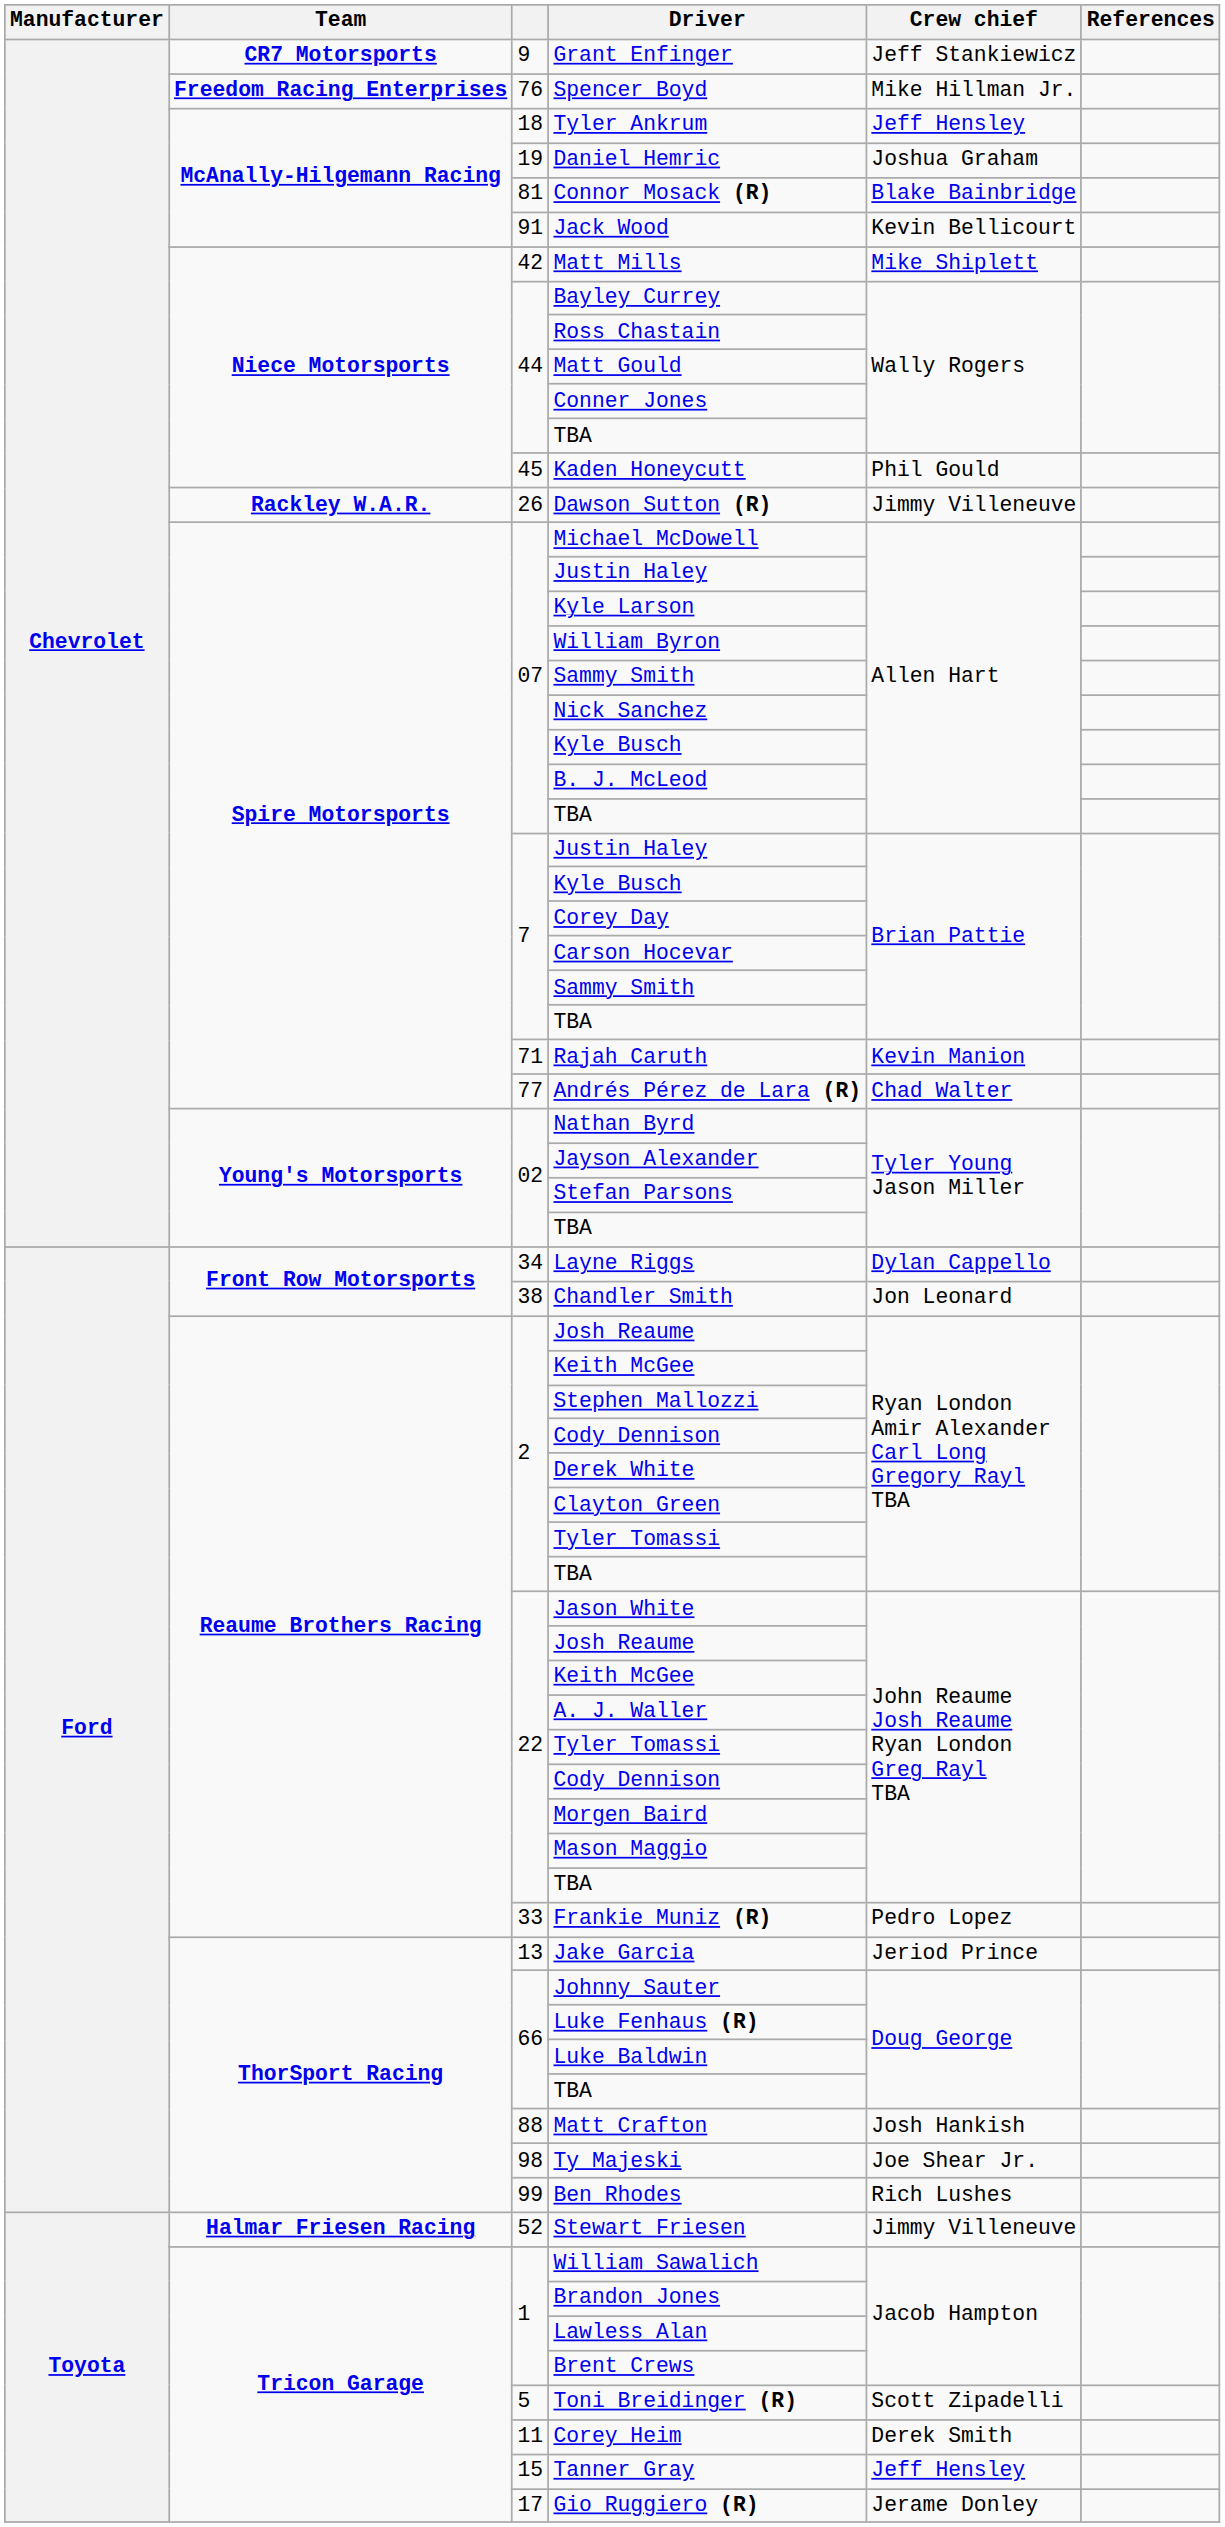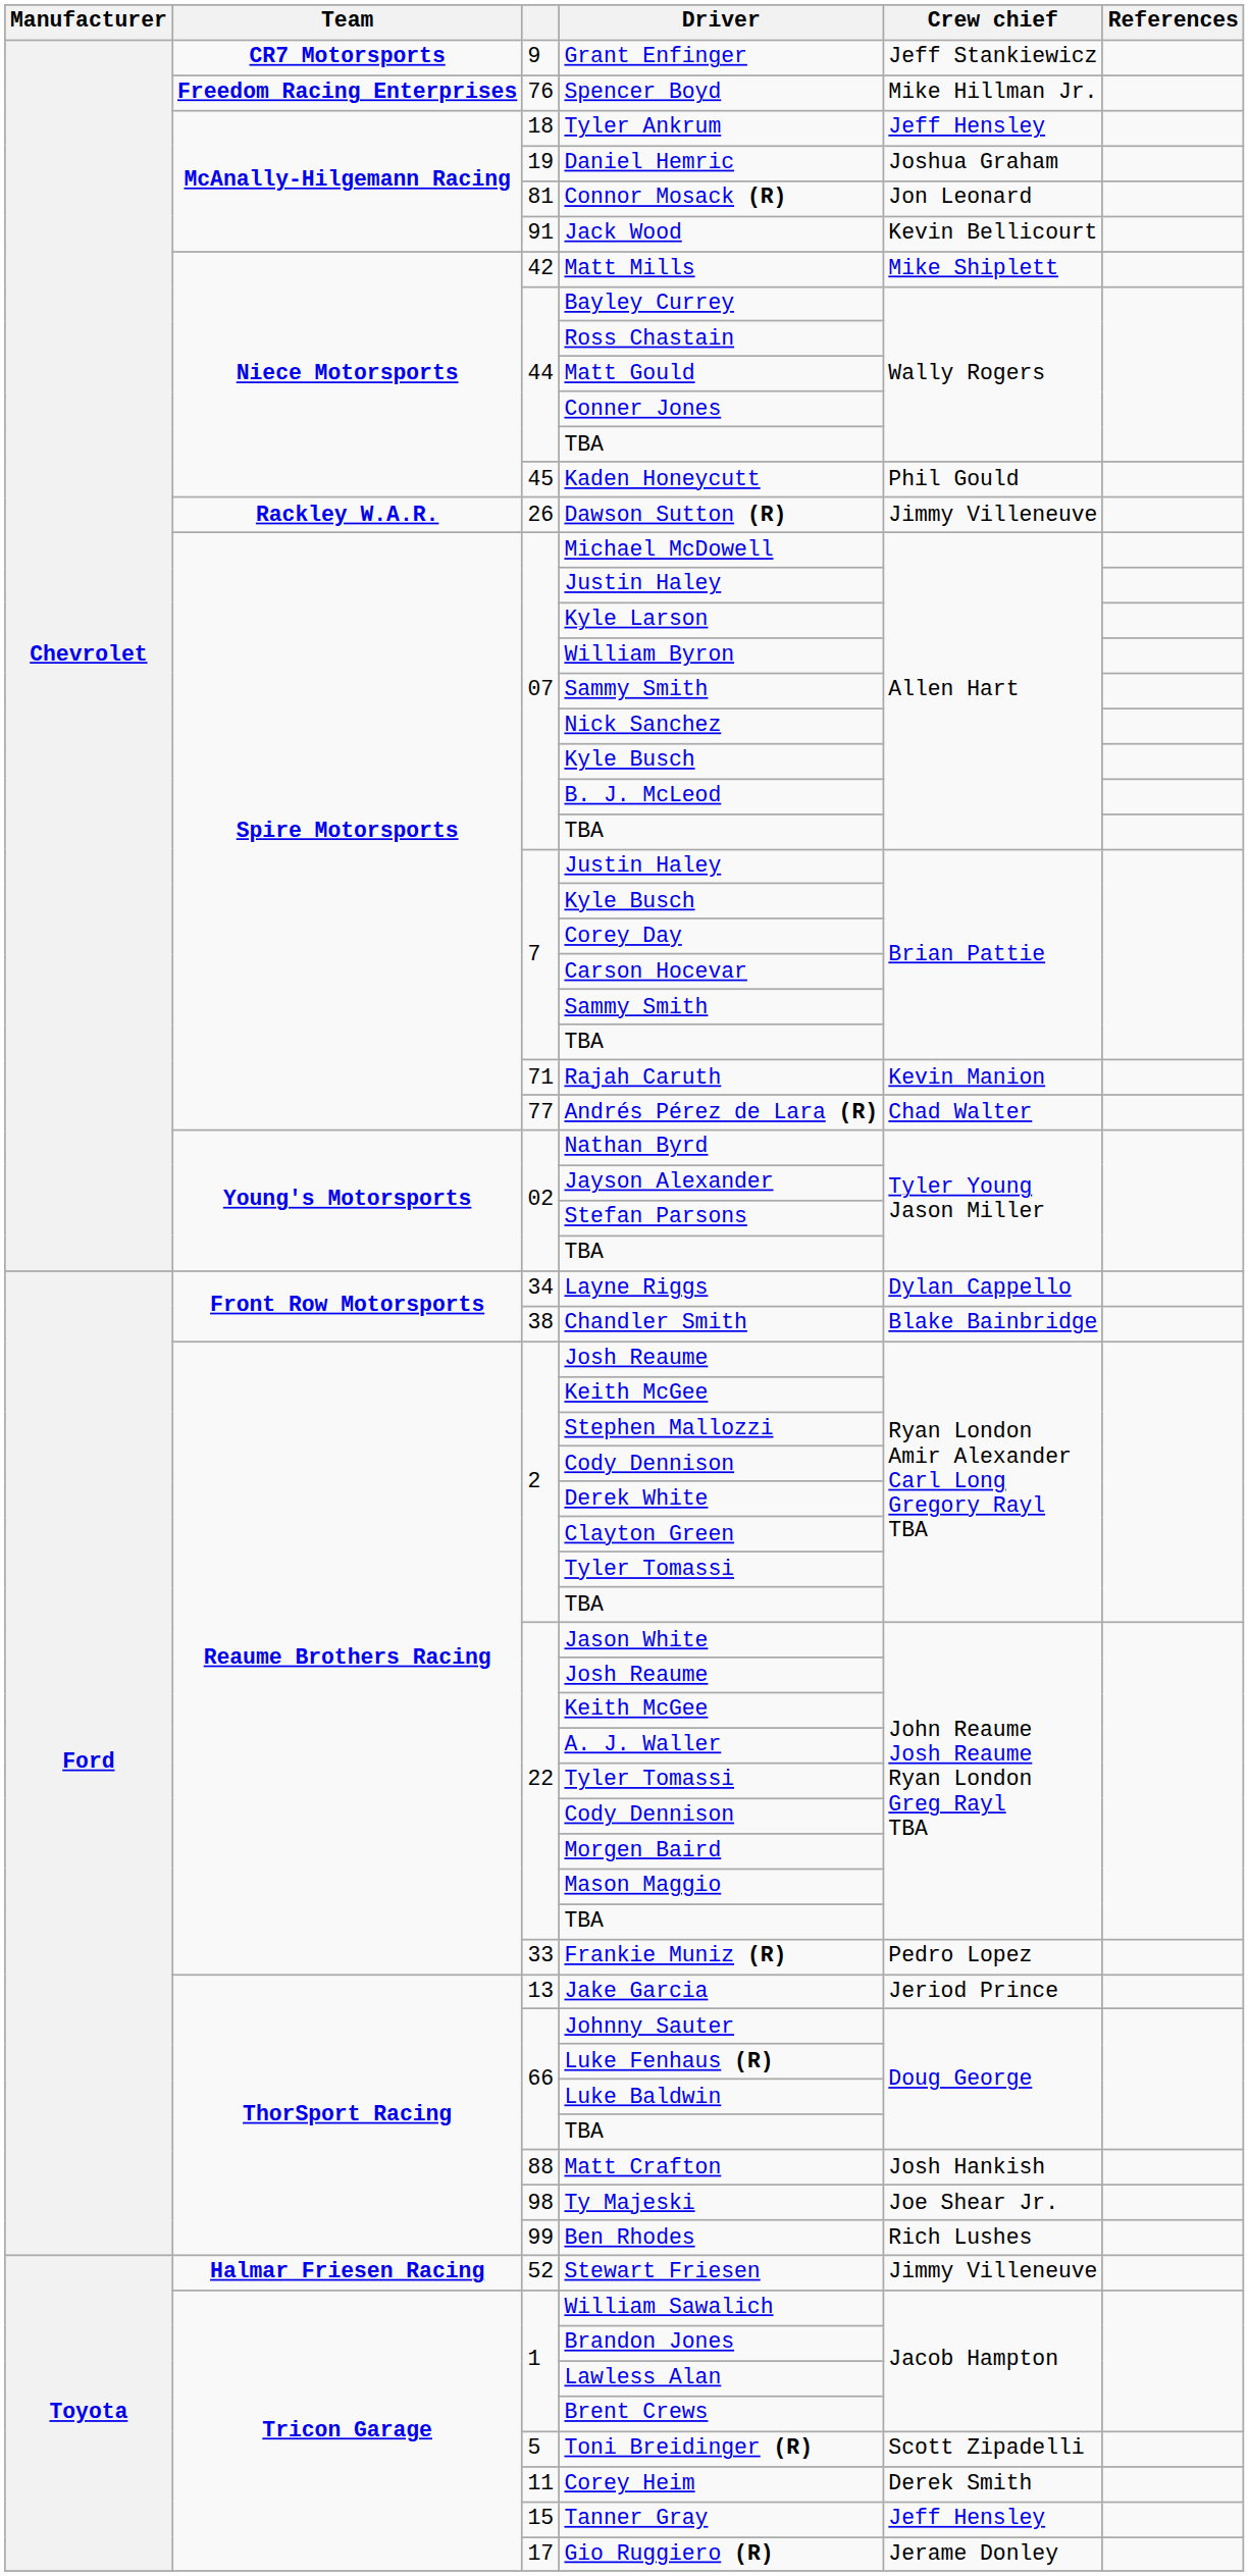 <table class="wikitable" style="font-size: 95%;">
 <tr>
 <th>Manufacturer</th>
 <th>Team</th>
 <th></th>
 <th>Driver</th>
 <th>Crew chief</th>
 <th>References</th>
 </tr>
 <tr>
 <th rowspan="35"><a href='#'>Chevrolet</a></th>
 <td style="text-align:center;"><strong><a href='#'>CR7 Motorsports</a></strong></td>
 <td>9</td>
 <td><a href='#'>Grant Enfinger</a></td>
 <td nowrap>Jeff Stankiewicz</td>
 <td></td>
 </tr>
 <tr>
 <td style="text-align:center;"><strong><a href='#'>Freedom Racing Enterprises</a></strong></td>
 <td>76</td>
 <td><a href='#'>Spencer Boyd</a></td>
 <td>Mike Hillman Jr.</td>
 <td></td>
 </tr>
 <tr>
 <td rowspan=4 style="text-align:center;" nowrap><strong><a href='#'>McAnally-Hilgemann Racing</a></strong></td>
 <td>18</td>
 <td><a href='#'>Tyler Ankrum</a></td>
 <td><a href='#'>Jeff Hensley</a></td>
 <td></td>
 </tr>
 <tr>
 <td>19</td>
 <td><a href='#'>Daniel Hemric</a></td>
 <td>Joshua Graham</td>
 <td></td>
 </tr>
 <tr>
 <td>81</td>
 <td><a href='#'>Connor Mosack</a> <strong>(R)</strong></td>
-<td><a href='#'>Blake Bainbridge</a></td>
+<td>Jon Leonard</td>
 <td></td>
 </tr>
 <tr>
 <td>91</td>
 <td><a href='#'>Jack Wood</a></td>
 <td>Kevin Bellicourt</td>
 <td></td>
 </tr>
 <tr>
 <td rowspan="7" style="text-align:center;"><strong><a href='#'>Niece Motorsports</a></strong></td>
 <td>42</td>
 <td><a href='#'>Matt Mills</a></td>
 <td><a href='#'>Mike Shiplett</a></td>
 <td></td>
 </tr>
 <tr>
 <td rowspan="5">44</td>
 <td><a href='#'>Bayley Currey</a> <small></small></td>
 <td rowspan="5">Wally Rogers</td>
 <td rowspan="5"></td>
 </tr>
 <tr>
 <td><a href='#'>Ross Chastain</a> <small></small></td>
 </tr>
 <tr>
 <td><a href='#'>Matt Gould</a> <small></small></td>
 </tr>
 <tr>
 <td><a href='#'>Conner Jones</a> <small></small></td>
 </tr>
 <tr>
 <td>TBA <small></small></td>
 </tr>
 <tr>
 <td>45</td>
 <td><a href='#'>Kaden Honeycutt</a></td>
 <td>Phil Gould</td>
 <td></td>
 </tr>
 <tr>
 <td style="text-align:center;"><strong><a href='#'>Rackley W.A.R.</a></strong></td>
 <td>26</td>
 <td><a href='#'>Dawson Sutton</a> <strong>(R)</strong></td>
 <td nowrap>Jimmy Villeneuve</td>
 <td></td>
 </tr>
 <tr>
 <td rowspan="17" style="text-align:center;"><strong><a href='#'>Spire Motorsports</a></strong></td>
 <td rowspan="9">07</td>
 <td><a href='#'>Michael McDowell</a> <small></small></td>
 <td rowspan="9">Allen Hart</td>
 <td></td>
 </tr>
 <tr>
 <td><a href='#'>Justin Haley</a> <small></small></td>
 <td></td>
 </tr>
 <tr>
 <td><a href='#'>Kyle Larson</a> <small></small></td>
 <td></td>
 </tr>
 <tr>
 <td><a href='#'>William Byron</a> <small></small></td>
 <td></td>
 </tr>
 <tr>
 <td><a href='#'>Sammy Smith</a> <small></small></td>
 <td></td>
 </tr>
 <tr>
 <td><a href='#'>Nick Sanchez</a> <small></small></td>
 <td></td>
 </tr>
 <tr>
 <td><a href='#'>Kyle Busch</a> <small></small></td>
 <td></td>
 </tr>
 <tr>
 <td><a href='#'>B. J. McLeod</a> <small></small></td>
 <td></td>
 </tr>
 <tr>
 <td>TBA <small></small></td>
 </tr>
 <tr>
 <td rowspan="6">7</td>
 <td><a href='#'>Justin Haley</a> <small></small></td>
 <td rowspan="6"><a href='#'>Brian Pattie</a></td>
 <td rowspan="6"></td>
 </tr>
 <tr>
 <td><a href='#'>Kyle Busch</a> <small></small></td>
 </tr>
 <tr>
 <td><a href='#'>Corey Day</a> <small></small></td>
 </tr>
 <tr>
 <td><a href='#'>Carson Hocevar</a> <small></small></td>
 </tr>
 <tr>
 <td><a href='#'>Sammy Smith</a> <small></small></td>
 </tr>
 <tr>
 <td>TBA <small></small></td>
 </tr>
 <tr>
 <td>71</td>
 <td><a href='#'>Rajah Caruth</a></td>
 <td><a href='#'>Kevin Manion</a></td>
 <td></td>
 </tr>
 <tr>
 <td>77</td>
 <td nowrap><a href='#'>Andrés Pérez de Lara</a> <strong>(R)</strong></td>
 <td><a href='#'>Chad Walter</a></td>
 <td></td>
 </tr>
 <tr>
 <td rowspan=4 style="text-align:center;"><strong><a href='#'>Young's Motorsports</a></strong></td>
 <td rowspan=4>02</td>
 <td><a href='#'>Nathan Byrd</a> <small></small></td>
 <td rowspan=4><a href='#'>Tyler Young</a> <small></small> <br> Jason Miller <small></small></td>
 <td rowspan=4></td>
 </tr>
 <tr>
 <td><a href='#'>Jayson Alexander</a> <small></small></td>
 </tr>
 <tr>
 <td><a href='#'>Stefan Parsons</a> <small></small></td>
 </tr>
 <tr>
 <td>TBA <small></small></td>
 </tr>
 <tr>
 <th rowspan="28"><a href='#'>Ford</a></th>
 <td rowspan="2" style="text-align:center;"><strong><a href='#'>Front Row Motorsports</a></strong></td>
 <td>34</td>
 <td><a href='#'>Layne Riggs</a></td>
 <td><a href='#'>Dylan Cappello</a></td>
 <td></td>
 </tr>
 <tr>
 <td>38</td>
 <td><a href='#'>Chandler Smith</a></td>
-<td>Jon Leonard</td>
+<td><a href='#'>Blake Bainbridge</a></td>
 <td></td>
 </tr>
 <tr>
 <td rowspan="18" style="text-align:center;"><strong><a href='#'>Reaume Brothers Racing</a></strong></td>
 <td rowspan=8>2</td>
 <td><a href='#'>Josh Reaume</a> <small></small></td>
 <td rowspan=8>Ryan London <small></small> <br> Amir Alexander <small></small> <br> <a href='#'>Carl Long</a> <small></small> <br> <a href='#'>Gregory Rayl</a> <small></small> <br> TBA <small></small></td>
 <td rowspan=8></td>
 </tr>
 <tr>
 <td><a href='#'>Keith McGee</a> <small></small></td>
 </tr>
 <tr>
 <td><a href='#'>Stephen Mallozzi</a> <small></small></td>
 </tr>
 <tr>
 <td><a href='#'>Cody Dennison</a> <small></small></td>
 </tr>
 <tr>
 <td><a href='#'>Derek White</a> <small></small></td>
 </tr>
 <tr>
 <td><a href='#'>Clayton Green</a> <small> </small></td>
 </tr>
 <tr>
 <td><a href='#'>Tyler Tomassi</a> <small></small></td>
 </tr>
 <tr>
 <td>TBA <small></small></td>
 </tr>
 <tr>
 <td rowspan=9>22</td>
 <td><a href='#'>Jason White</a> <small></small></td>
 <td rowspan=9>John Reaume <small></small> <br> <a href='#'>Josh Reaume</a> <small></small> <br> Ryan London <small></small> <br> <a href='#'>Greg Rayl</a> <small></small> <br> TBA <small></small></td>
 <td rowspan=9></td>
 </tr>
 <tr>
 <td><a href='#'>Josh Reaume</a> <small></small></td>
 </tr>
 <tr>
 <td><a href='#'>Keith McGee</a> <small></small></td>
 </tr>
 <tr>
 <td><a href='#'>A. J. Waller</a> <small></small></td>
 </tr>
 <tr>
 <td><a href='#'>Tyler Tomassi</a> <small></small></td>
 </tr>
 <tr>
 <td><a href='#'>Cody Dennison</a> <small></small></td>
 </tr>
 <tr>
 <td><a href='#'>Morgen Baird</a> <small></small></td>
 </tr>
 <tr>
 <td><a href='#'>Mason Maggio</a> <small></small></td>
 </tr>
 <tr>
 <td>TBA <small></small></td>
 </tr>
 <tr>
 <td>33</td>
 <td><a href='#'>Frankie Muniz</a> <strong>(R)</strong></td>
 <td>Pedro Lopez</td>
 <td></td>
 </tr>
 <tr>
 <td rowspan="8" style="text-align:center;"><strong><a href='#'>ThorSport Racing</a></strong></td>
 <td>13</td>
 <td><a href='#'>Jake Garcia</a></td>
 <td>Jeriod Prince</td>
 <td></td>
 </tr>
 <tr>
 <td rowspan="4">66</td>
 <td><a href='#'>Johnny Sauter</a> <small></small></td>
 <td rowspan="4"><a href='#'>Doug George</a></td>
 <td rowspan="4"></td>
 </tr>
 <tr>
 <td><a href='#'>Luke Fenhaus</a> <strong>(R)</strong> <small></small></td>
 </tr>
 <tr>
 <td><a href='#'>Luke Baldwin</a> <small></small></td>
 </tr>
 <tr>
 <td>TBA <small></small></td>
 </tr>
 <tr>
 <td>88</td>
 <td><a href='#'>Matt Crafton</a></td>
 <td>Josh Hankish</td>
 <td></td>
 </tr>
 <tr>
 <td>98</td>
 <td><a href='#'>Ty Majeski</a></td>
 <td>Joe Shear Jr.</td>
 <td></td>
 </tr>
 <tr>
 <td>99</td>
 <td><a href='#'>Ben Rhodes</a></td>
 <td>Rich Lushes</td>
 <td></td>
 </tr>
 <tr>
 <th rowspan=9><a href='#'>Toyota</a></th>
 <td style="text-align:center;"><strong><a href='#'>Halmar Friesen Racing</a></strong></td>
 <td>52</td>
 <td><a href='#'>Stewart Friesen</a></td>
 <td nowrap>Jimmy Villeneuve</td>
 <td></td>
 </tr>
 <tr>
 <td rowspan=8 style="text-align:center;"><strong><a href='#'>Tricon Garage</a></strong></td>
 <td rowspan=4>1</td>
 <td><a href='#'>William Sawalich</a> <small></small></td>
 <td rowspan=4>Jacob Hampton</td>
 <td rowspan=4></td>
 </tr>
 <tr>
 <td><a href='#'>Brandon Jones</a> <small></small></td>
 </tr>
 <tr>
 <td><a href='#'>Lawless Alan</a> <small></small></td>
 </tr>
 <tr>
 <td><a href='#'>Brent Crews</a> <small></small></td>
 </tr>
 <tr>
 <td>5</td>
 <td><a href='#'>Toni Breidinger</a> <strong>(R)</strong></td>
 <td>Scott Zipadelli</td>
 <td></td>
 </tr>
 <tr>
 <td>11</td>
 <td><a href='#'>Corey Heim</a></td>
 <td>Derek Smith</td>
 <td></td>
 </tr>
 <tr>
 <td>15</td>
 <td><a href='#'>Tanner Gray</a></td>
 <td><a href='#'>Jeff Hensley</a></td>
 <td></td>
 </tr>
 <tr>
 <td>17</td>
 <td><a href='#'>Gio Ruggiero</a> <strong>(R)</strong></td>
 <td>Jerame Donley</td>
 <td></td>
 </tr>
 </table>
